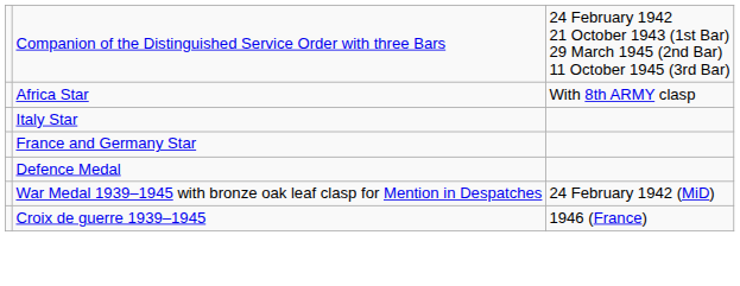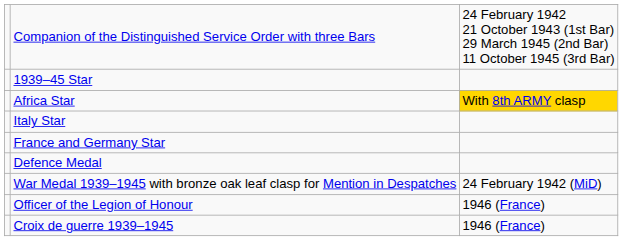 <table class="wikitable">
 <tr>
 <td></td>
 <td><a href='#'>Companion of the Distinguished Service Order with three Bars</a></td>
 <td>24 February 1942<br>21 October 1943 (1st Bar)<br>29 March 1945 (2nd Bar)<br>11 October 1945 (3rd Bar)</td>
 </tr>
 <tr>
 <td></td>
+<td><a href='#'>1939–45 Star</a></td>
+<td></td>
+</tr>
+<tr>
+<td></td>
 <td><a href='#'>Africa Star</a></td>
-<td>With <a href='#'>8th ARMY</a> clasp</td>
+<td style="background: gold;">With <a href='#'>8th ARMY</a> clasp</td>
 </tr>
 <tr>
 <td></td>
 <td><a href='#'>Italy Star</a></td>
 <td></td>
 </tr>
 <tr>
 <td></td>
 <td><a href='#'>France and Germany Star</a></td>
 <td></td>
 </tr>
 <tr>
 <td></td>
 <td><a href='#'>Defence Medal</a></td>
 <td></td>
 </tr>
 <tr>
 <td></td>
 <td><a href='#'>War Medal 1939–1945</a> with bronze oak leaf clasp for <a href='#'>Mention in Despatches</a></td>
 <td>24 February 1942 (<a href='#'>MiD</a>)</td>
 </tr>
 <tr>
 <td></td>
+<td><a href='#'>Officer of the Legion of Honour</a></td>
+<td>1946 (<a href='#'>France</a>)</td>
+</tr>
+<tr>
+<td></td>
 <td><a href='#'>Croix de guerre 1939–1945</a></td>
 <td>1946 (<a href='#'>France</a>)</td>
 </tr>
 </table>
